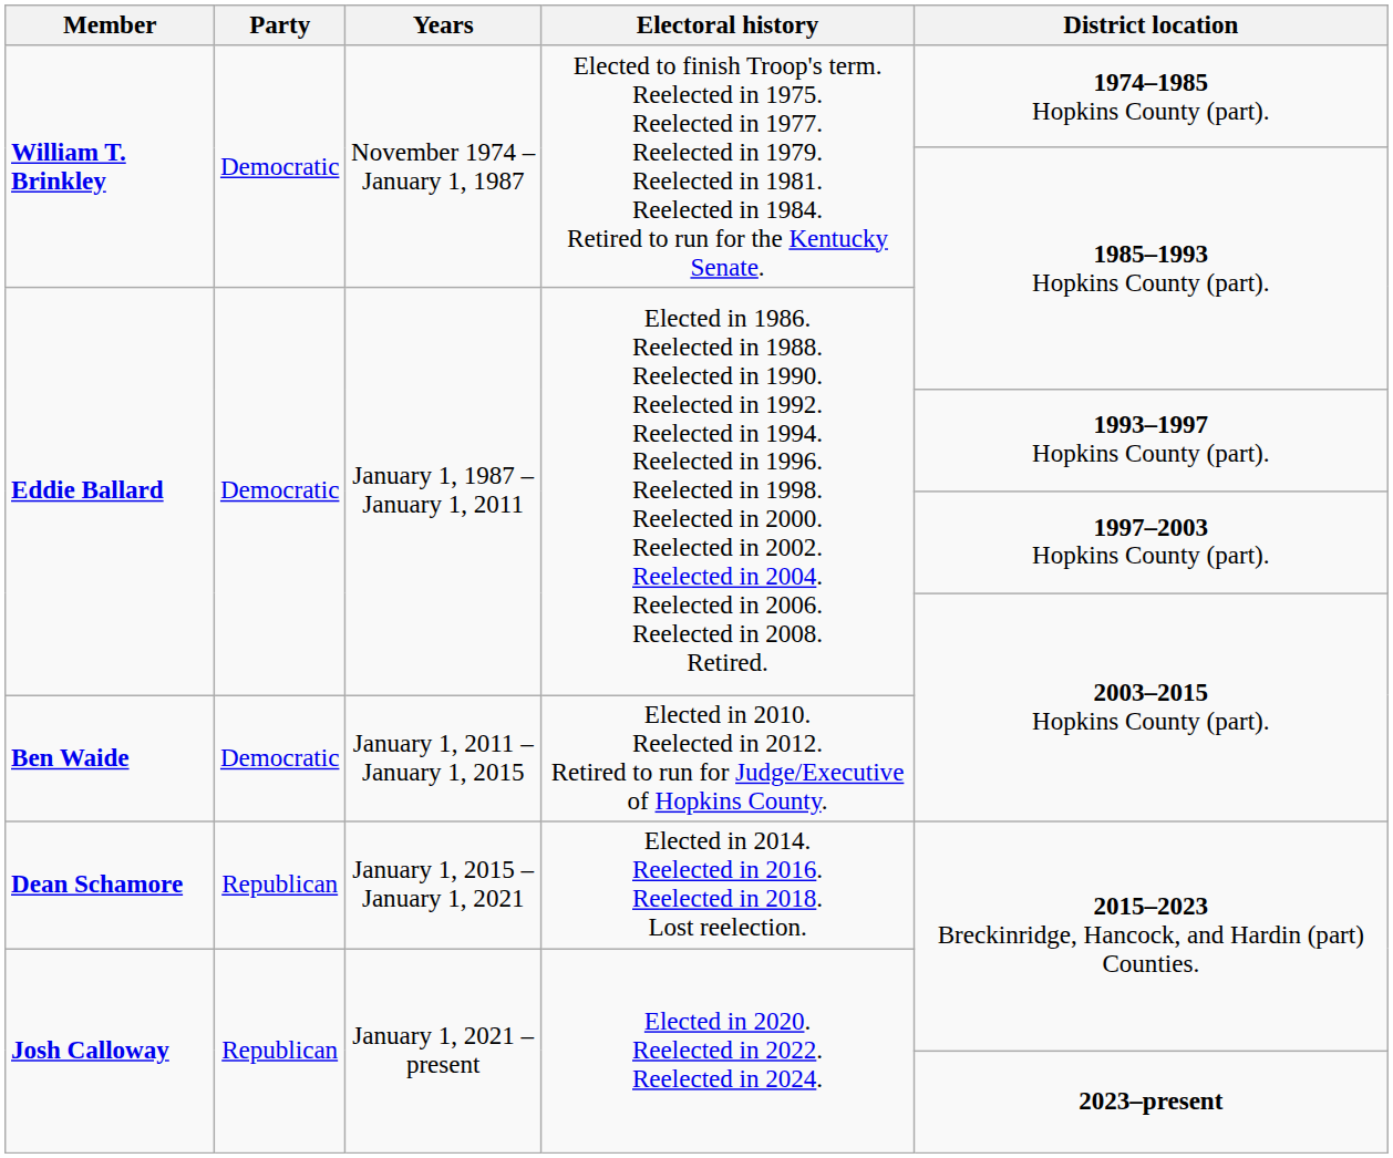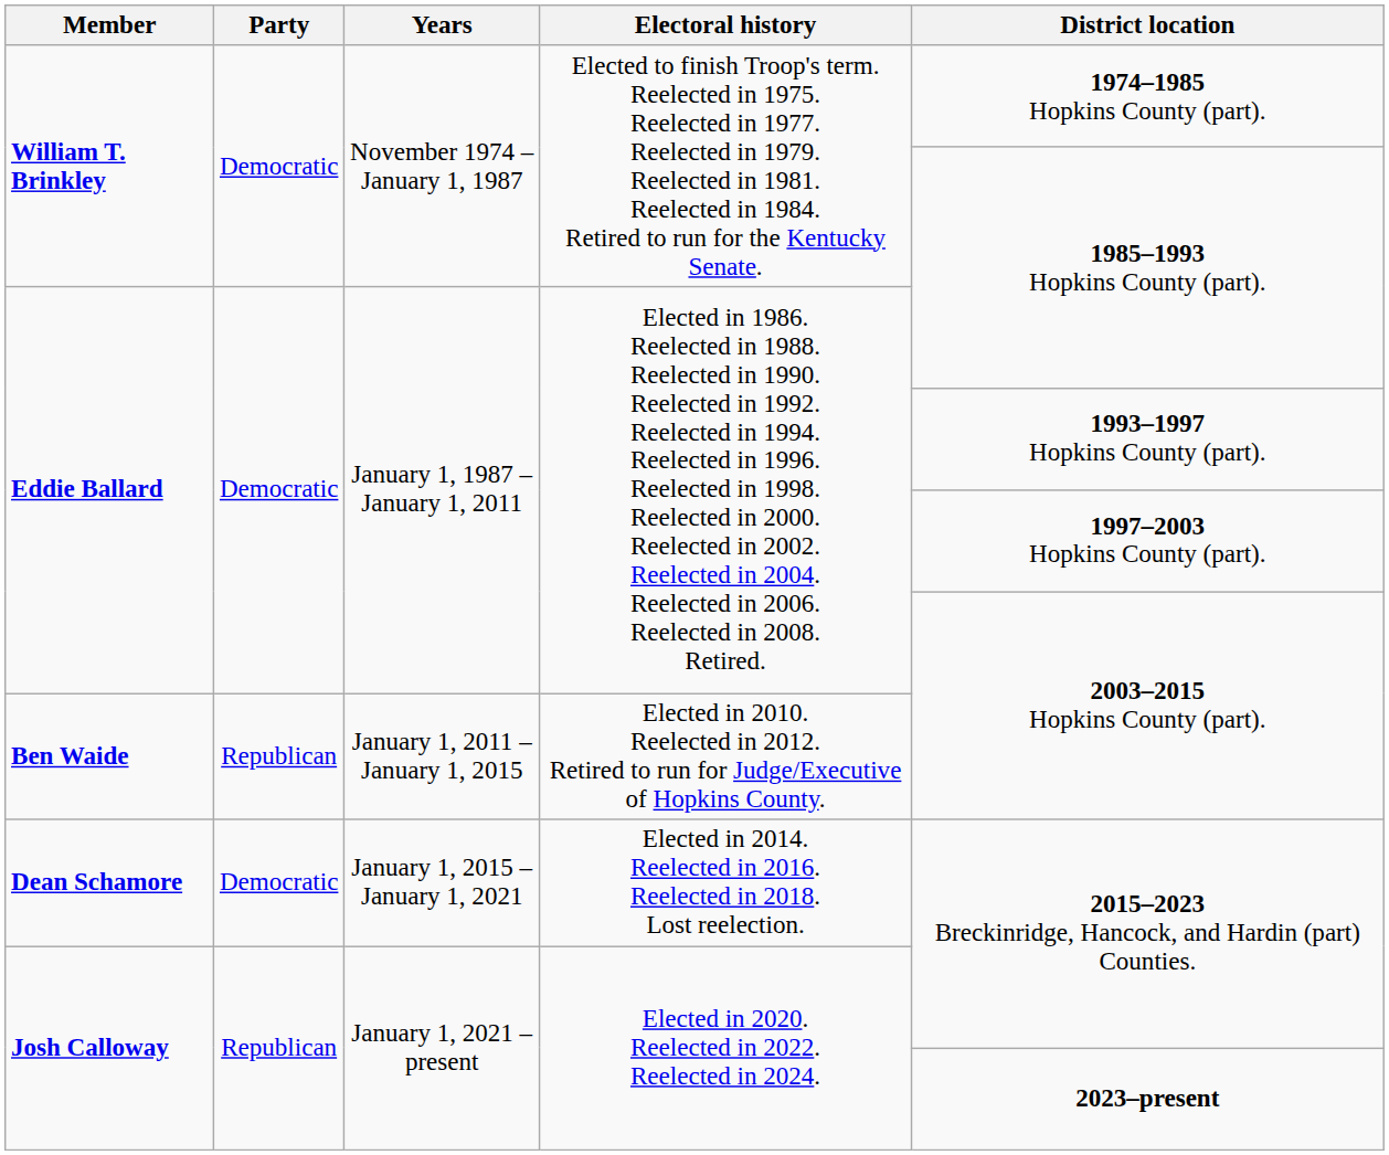 <table class=wikitable style="text-align:center">
 <tr>
 <th>Member</th>
 <th>Party</th>
 <th>Years</th>
 <th>Electoral history</th>
 <th>District location</th>
 </tr>
 <tr style="height:4em">
 <td rowspan=2 align=left><strong><a href='#'>William T. Brinkley</a></strong><br></td>
 <td rowspan=2 ><a href='#'>Democratic</a></td>
 <td rowspan=2 nowrap>November 1974 –<br>January 1, 1987</td>
 <td rowspan=2>Elected to finish Troop's term.<br>Reelected in 1975.<br>Reelected in 1977.<br>Reelected in 1979.<br>Reelected in 1981.<br>Reelected in 1984.<br>Retired to run for the <a href='#'>Kentucky Senate</a>.</td>
 <td><strong>1974–1985</strong><br>Hopkins County (part).</td>
 </tr>
 <tr style="height:4em">
 <td rowspan=2><strong>1985–1993</strong><br>Hopkins County (part).</td>
 </tr>
 <tr style="height:4em">
 <td rowspan=4 align=left><strong><a href='#'>Eddie Ballard</a></strong><br></td>
 <td rowspan=4 ><a href='#'>Democratic</a></td>
 <td rowspan=4 nowrap>January 1, 1987 –<br>January 1, 2011</td>
 <td rowspan=4>Elected in 1986.<br>Reelected in 1988.<br>Reelected in 1990.<br>Reelected in 1992.<br>Reelected in 1994.<br>Reelected in 1996.<br>Reelected in 1998.<br>Reelected in 2000.<br>Reelected in 2002.<br><a href='#'>Reelected in 2004</a>.<br>Reelected in 2006.<br>Reelected in 2008.<br>Retired.</td>
 </tr>
 <tr style="height:4em">
 <td><strong>1993–1997</strong><br>Hopkins County (part).</td>
 </tr>
 <tr style="height:4em">
 <td><strong>1997–2003</strong><br>Hopkins County (part).</td>
 </tr>
 <tr style="height:4em">
 <td rowspan=2><strong>2003–2015</strong><br>Hopkins County (part).</td>
 </tr>
 <tr style="height:4em">
 <td align=left><strong><a href='#'>Ben Waide</a></strong><br></td>
-<td><a href='#'>Democratic</a></td>
+<td><a href='#'>Republican</a></td>
 <td nowrap>January 1, 2011 –<br>January 1, 2015</td>
 <td>Elected in 2010.<br>Reelected in 2012.<br>Retired to run for <a href='#'>Judge/Executive</a><br>of <a href='#'>Hopkins County</a>.</td>
 </tr>
 <tr style="height:4em">
 <td align=left><strong><a href='#'>Dean Schamore</a></strong><br></td>
-<td><a href='#'>Republican</a></td>
+<td><a href='#'>Democratic</a></td>
 <td nowrap>January 1, 2015 –<br>January 1, 2021</td>
 <td>Elected in 2014.<br><a href='#'>Reelected in 2016</a>.<br><a href='#'>Reelected in 2018</a>.<br>Lost reelection.</td>
 <td rowspan=2><strong>2015–2023</strong><br>Breckinridge, Hancock, and Hardin (part) Counties.</td>
 </tr>
 <tr style="height:4em">
 <td rowspan=2 align=left><strong><a href='#'>Josh Calloway</a></strong><br></td>
 <td rowspan=2 ><a href='#'>Republican</a></td>
 <td rowspan=2 nowrap>January 1, 2021 –<br>present</td>
 <td rowspan=2><a href='#'>Elected in 2020</a>.<br><a href='#'>Reelected in 2022</a>.<br><a href='#'>Reelected in 2024</a>.</td>
 </tr>
 <tr style="height:4em">
 <td><strong>2023–present</strong><br></td>
 </tr>
 </table>
